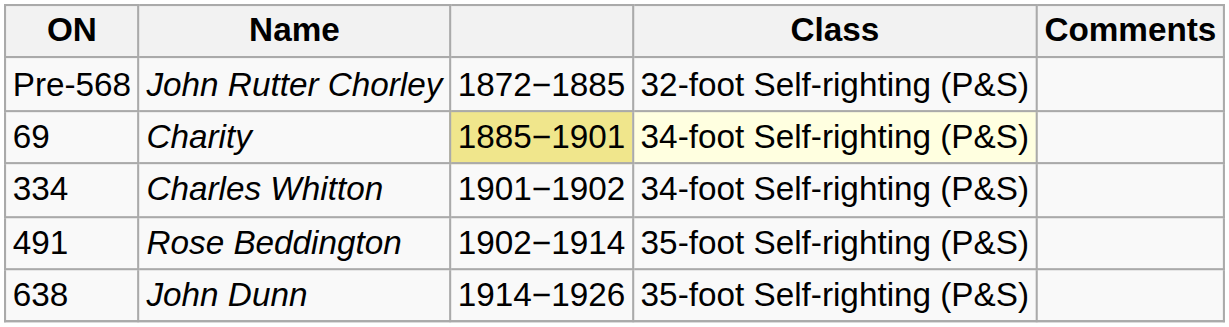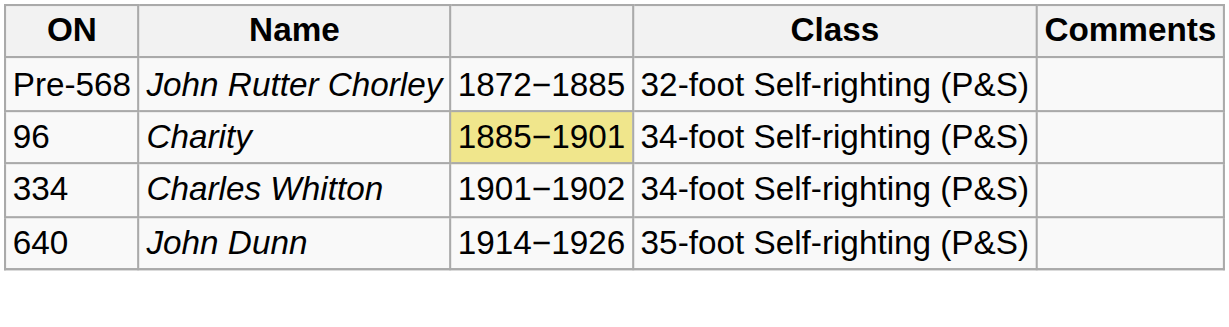 <table class="wikitable">
 <tr>
 <th>ON</th>
 <th>Name</th>
 <th></th>
 <th>Class</th>
 <th>Comments</th>
 </tr>
 <tr>
 <td>Pre-568</td>
 <td><em>John Rutter Chorley</em></td>
 <td>1872−1885</td>
 <td>32-foot Self-righting (P&S)</td>
 <td></td>
 </tr>
 <tr>
-<td>69</td>
+<td>96</td>
 <td><em>Charity</em></td>
 <td style="background: khaki;">1885−1901</td>
-<td style="background: lightyellow;">34-foot Self-righting (P&S)</td>
+<td>34-foot Self-righting (P&S)</td>
 <td></td>
 </tr>
 <tr>
 <td>334</td>
 <td><em>Charles Whitton</em></td>
 <td>1901−1902</td>
 <td>34-foot Self-righting (P&S)</td>
 <td></td>
 </tr>
 <tr>
-<td>491</td>
-<td><em>Rose Beddington</em></td>
-<td>1902−1914</td>
-<td>35-foot Self-righting (P&S)</td>
-<td></td>
-</tr>
-<tr>
-<td>638</td>
+<td>640</td>
 <td><em>John Dunn</em></td>
 <td>1914−1926</td>
 <td>35-foot Self-righting (P&S)</td>
 <td></td>
 </tr>
 <tr>
 </tr>
 </table>
